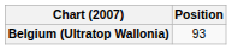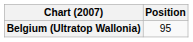 <table class="wikitable plainrowheaders" style="text-align:center">
 <tr>
 <th scope="col">Chart (2007)</th>
 <th scope="col">Position</th>
 </tr>
 <tr>
 <th scope="row">Belgium (Ultratop Wallonia)</th>
-<td>93</td>
+<td>95</td>
 </tr>
 </table>
